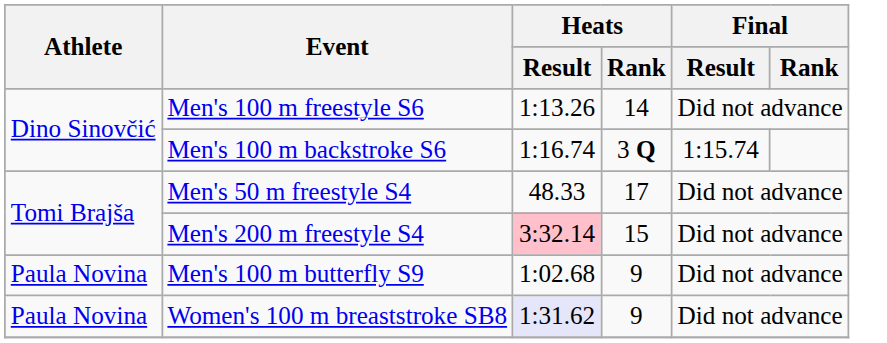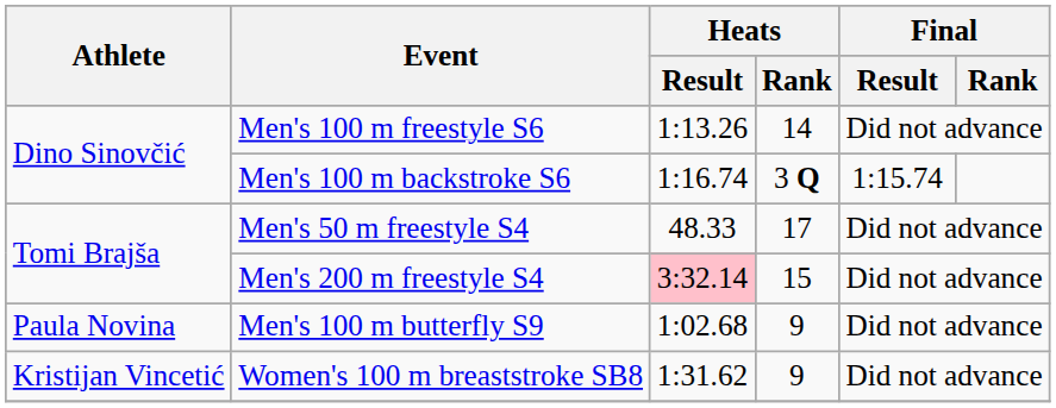 <table class=wikitable style="text-align:center; font-size:90%">
 <tr>
 <th rowspan=2>Athlete</th>
 <th rowspan=2>Event</th>
 <th colspan=2>Heats</th>
 <th colspan=2>Final</th>
 </tr>
 <tr>
 <th>Result</th>
 <th>Rank</th>
 <th>Result</th>
 <th>Rank</th>
 </tr>
 <tr>
 <td rowspan=2 align=left><a href='#'>Dino Sinovčić</a></td>
 <td align=left><a href='#'>Men's 100 m freestyle S6</a></td>
 <td>1:13.26</td>
 <td>14</td>
 <td colspan=2>Did not advance</td>
 </tr>
 <tr>
 <td align=left><a href='#'>Men's 100 m backstroke S6</a></td>
 <td>1:16.74</td>
 <td>3 <strong>Q</strong></td>
 <td>1:15.74</td>
 <td></td>
 </tr>
 <tr>
 <td rowspan=2 align=left><a href='#'>Tomi Brajša</a></td>
 <td align=left><a href='#'>Men's 50 m freestyle S4</a></td>
 <td>48.33</td>
 <td>17</td>
 <td colspan=2>Did not advance</td>
 </tr>
 <tr>
 <td align=left><a href='#'>Men's 200 m freestyle S4</a></td>
 <td style="background: pink;">3:32.14</td>
 <td>15</td>
 <td colspan=2>Did not advance</td>
 </tr>
 <tr>
 <td align=left><a href='#'>Paula Novina</a></td>
 <td align=left><a href='#'>Men's 100 m butterfly S9</a></td>
 <td>1:02.68</td>
 <td>9</td>
 <td colspan=2>Did not advance</td>
 </tr>
 <tr>
-<td align=left><a href='#'>Paula Novina</a></td>
+<td align=left><a href='#'>Kristijan Vincetić</a></td>
 <td align=left><a href='#'>Women's 100 m breaststroke SB8</a></td>
-<td style="background: lavender;">1:31.62</td>
+<td>1:31.62</td>
 <td>9</td>
 <td colspan=2>Did not advance</td>
 </tr>
 <tr>
 </tr>
 </table>
